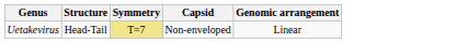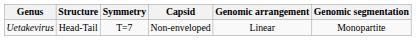 <table class="wikitable sortable" style="text-align:center">
 <tr>
 <th>Genus</th>
 <th>Structure</th>
 <th>Symmetry</th>
 <th>Capsid</th>
 <th>Genomic arrangement</th>
+<th>Genomic segmentation</th>
 </tr>
 <tr>
 <td><em>Uetakevirus</em></td>
 <td>Head-Tail</td>
-<td style="background: khaki;">T=7</td>
+<td>T=7</td>
 <td>Non-enveloped</td>
 <td>Linear</td>
+<td>Monopartite</td>
 </tr>
 </table>
